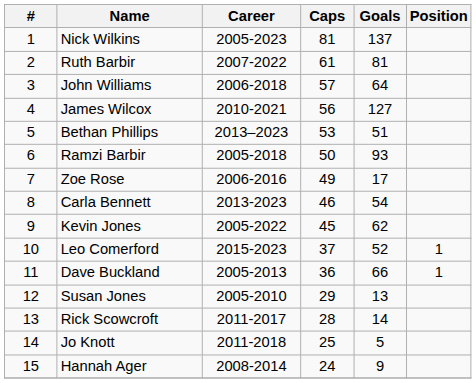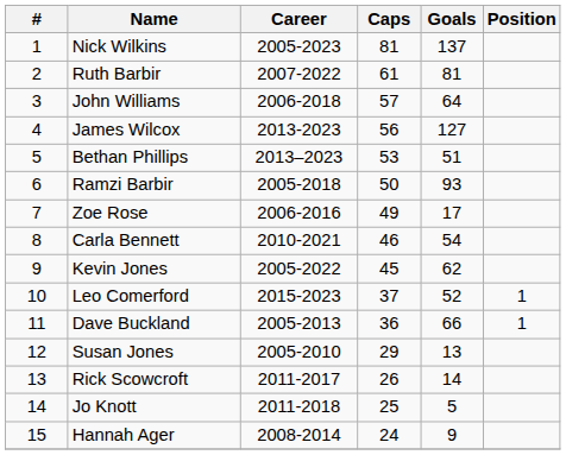 <table class="wikitable sortable" style="text-align:center;">
 <tr>
 <th width="50">#</th>
 <th style="width:150px;">Name</th>
 <th style="width:100px;">Career</th>
 <th width="50">Caps</th>
 <th width="50">Goals</th>
 <th width="50">Position</th>
 </tr>
 <tr>
 <td>1</td>
 <td align="left">Nick Wilkins</td>
 <td>2005-2023</td>
 <td>81</td>
 <td>137</td>
 <td></td>
 </tr>
 <tr>
 <td>2</td>
 <td align="left">Ruth Barbir</td>
 <td>2007-2022</td>
 <td>61</td>
 <td>81</td>
 <td></td>
 </tr>
 <tr>
 <td>3</td>
 <td align="left">John Williams</td>
 <td>2006-2018</td>
 <td>57</td>
 <td>64</td>
 <td></td>
 </tr>
 <tr>
 <td>4</td>
 <td align="left">James Wilcox</td>
-<td>2010-2021</td>
+<td>2013-2023</td>
 <td>56</td>
 <td>127</td>
 <td></td>
 </tr>
 <tr>
 <td>5</td>
 <td align="left">Bethan Phillips</td>
 <td>2013–2023</td>
 <td>53</td>
 <td>51</td>
 <td></td>
 </tr>
 <tr>
 <td>6</td>
 <td align="left">Ramzi Barbir</td>
 <td>2005-2018</td>
 <td>50</td>
 <td>93</td>
 <td></td>
 </tr>
 <tr>
 <td>7</td>
 <td align="left">Zoe Rose</td>
 <td>2006-2016</td>
 <td>49</td>
 <td>17</td>
 <td></td>
 </tr>
 <tr>
 <td>8</td>
 <td align="left">Carla Bennett</td>
-<td>2013-2023</td>
+<td>2010-2021</td>
 <td>46</td>
 <td>54</td>
 <td></td>
 </tr>
 <tr>
 <td>9</td>
 <td align="left">Kevin Jones</td>
 <td>2005-2022</td>
 <td>45</td>
 <td>62</td>
 <td></td>
 </tr>
 <tr>
 <td>10</td>
 <td align="left">Leo Comerford</td>
 <td>2015-2023</td>
 <td>37</td>
 <td>52</td>
 <td>1</td>
 </tr>
 <tr>
 <td>11</td>
 <td align="left">Dave Buckland</td>
 <td>2005-2013</td>
 <td>36</td>
 <td>66</td>
 <td>1</td>
 </tr>
 <tr>
 <td>12</td>
 <td align="left">Susan Jones</td>
 <td>2005-2010</td>
 <td>29</td>
 <td>13</td>
 <td></td>
 </tr>
 <tr>
 <td>13</td>
 <td align="left">Rick Scowcroft</td>
 <td>2011-2017</td>
-<td>28</td>
+<td>26</td>
 <td>14</td>
 <td></td>
 </tr>
 <tr>
 <td>14</td>
 <td align="left">Jo Knott</td>
 <td>2011-2018</td>
 <td>25</td>
 <td>5</td>
 <td></td>
 </tr>
 <tr>
 <td>15</td>
 <td align="left">Hannah Ager</td>
 <td>2008-2014</td>
 <td>24</td>
 <td>9</td>
 <td></td>
 </tr>
 <tr>
 </tr>
 </table>
